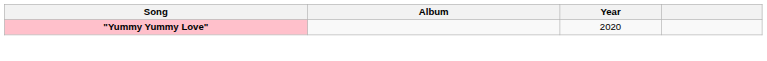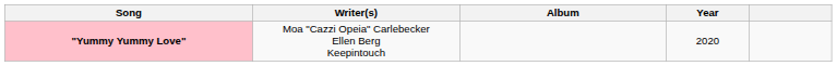 <table class="wikitable sortable plainrowheaders" style="text-align:center; width:100%">
 <tr>
 <th style="width:30%;">Song</th>
+<th style="width:25%;">Writer(s)</th>
 <th style="width:25%;">Album</th>
 <th style="width:10%;">Year</th>
 <th style="width:10%;"  class="unsortable"></th>
 </tr>
 <tr>
 <th scope="row" style="background-color:#FFC0CB;">"Yummy Yummy Love" </th>
+<td>Moa "Cazzi Opeia" Carlebecker<br>Ellen Berg<br>Keepintouch</td>
 <td></td>
 <td>2020</td>
 <td></td>
 </tr>
 </table>
